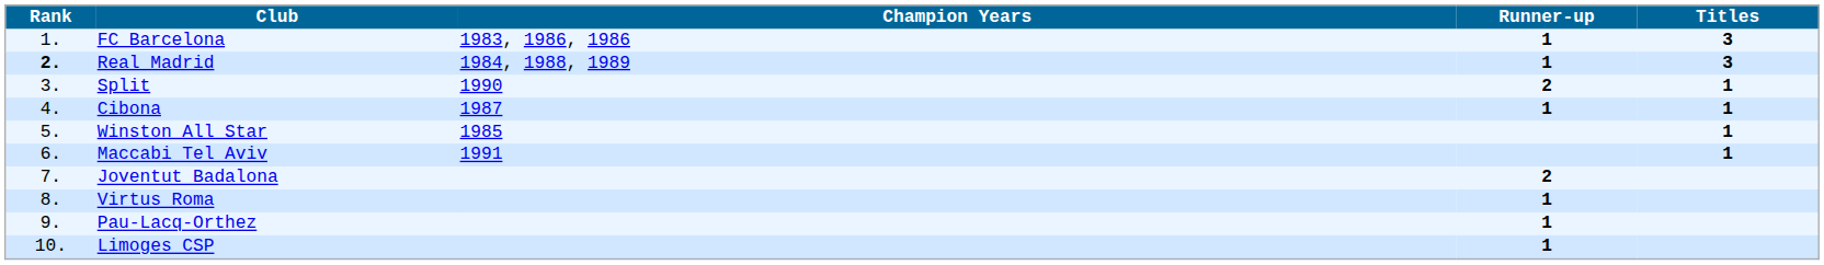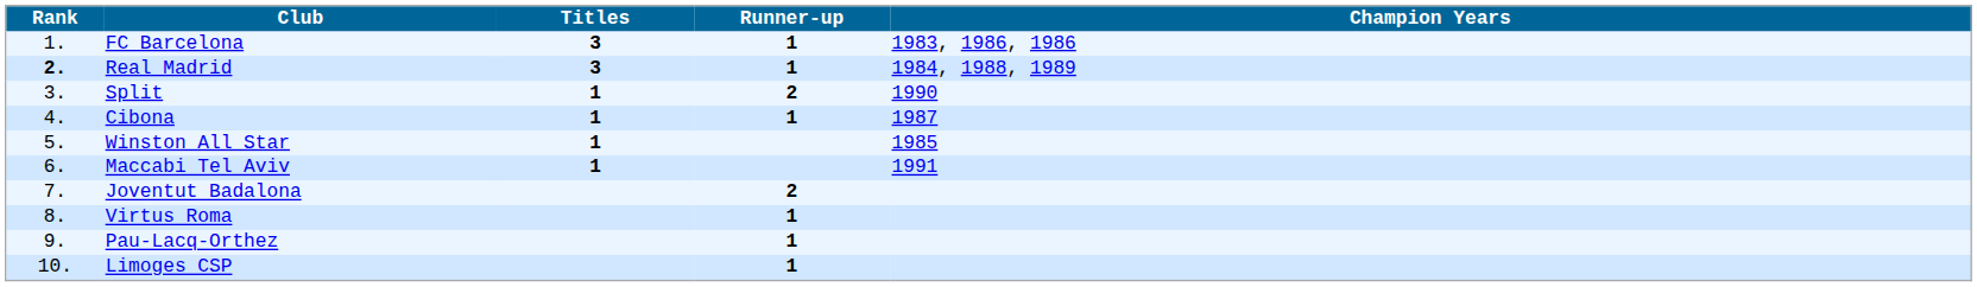 <table cellspacing="0" style="background: #EBF5FF; border: 1px #aaa solid; border-collapse: collapse; font-size: 95%;" width=100%>
 <tr bgcolor=#006699 style="color:white;">
 <th width=5%>Rank</th>
 <th width=20%>Club</th>
+<th width=10%>Titles</th>
+<th width=10%>Runner-up</th>
 <th width=55%>Champion Years</th>
-<th width=10%>Runner-up</th>
-<th width=10%>Titles</th>
 </tr>
 <tr>
 <td align=center>1.</td>
 <td> <a href='#'>FC Barcelona</a></td>
+<td align=center><strong>3</strong></td>
+<td align=center><strong>1</strong></td>
 <td><a href='#'>1983</a>, <a href='#'>1986</a>, <a href='#'>1986</a></td>
-<td align=center><strong>1</strong></td>
-<td align=center><strong>3</strong></td>
 </tr>
 <tr bgcolor=#D0E7FF>
 <td align=center><strong>2.</strong></td>
 <td> <a href='#'>Real Madrid</a></td>
+<td align=center><strong>3</strong></td>
+<td align=center><strong>1</strong></td>
 <td><a href='#'>1984</a>, <a href='#'>1988</a>, <a href='#'>1989</a></td>
-<td align=center><strong>1</strong></td>
-<td align=center><strong>3</strong></td>
 </tr>
 <tr>
 <td align=center>3.</td>
 <td> <a href='#'>Split</a></td>
+<td align=center><strong>1</strong></td>
+<td align=center><strong>2</strong></td>
 <td><a href='#'>1990</a></td>
-<td align=center><strong>2</strong></td>
-<td align=center><strong>1</strong></td>
 </tr>
 <tr bgcolor=#D0E7FF>
 <td align=center>4.</td>
 <td> <a href='#'>Cibona</a></td>
-<td><a href='#'>1987</a></td>
 <td align=center><strong>1</strong></td>
 <td align=center><strong>1</strong></td>
+<td><a href='#'>1987</a></td>
 </tr>
 <tr>
 <td align=center>5.</td>
 <td> <a href='#'>Winston All Star</a></td>
+<td align=center><strong>1</strong></td>
+<td align=center></td>
 <td><a href='#'>1985</a></td>
-<td align=center></td>
-<td align=center><strong>1</strong></td>
 </tr>
 <tr bgcolor=#D0E7FF>
 <td align=center>6.</td>
 <td> <a href='#'>Maccabi Tel Aviv</a></td>
+<td align=center><strong>1</strong></td>
+<td align=center></td>
 <td><a href='#'>1991</a></td>
-<td align=center></td>
-<td align=center><strong>1</strong></td>
 </tr>
 <tr>
 <td align=center>7.</td>
 <td> <a href='#'>Joventut Badalona</a></td>
+<td align=center></td>
+<td align=center><strong>2</strong></td>
 <td></td>
-<td align=center><strong>2</strong></td>
-<td align=center></td>
 </tr>
 <tr bgcolor=#D0E7FF>
 <td align=center>8.</td>
 <td> <a href='#'>Virtus Roma</a></td>
+<td align=center></td>
+<td align=center><strong>1</strong></td>
 <td></td>
-<td align=center><strong>1</strong></td>
-<td align=center></td>
 </tr>
 <tr>
 <td align=center>9.</td>
 <td> <a href='#'>Pau-Lacq-Orthez</a></td>
+<td align=center></td>
+<td align=center><strong>1</strong></td>
 <td></td>
-<td align=center><strong>1</strong></td>
-<td align=center></td>
 </tr>
 <tr bgcolor=#D0E7FF>
 <td align=center>10.</td>
 <td> <a href='#'>Limoges CSP</a></td>
+<td align=center></td>
+<td align=center><strong>1</strong></td>
 <td></td>
-<td align=center><strong>1</strong></td>
-<td align=center></td>
 </tr>
 </table>
